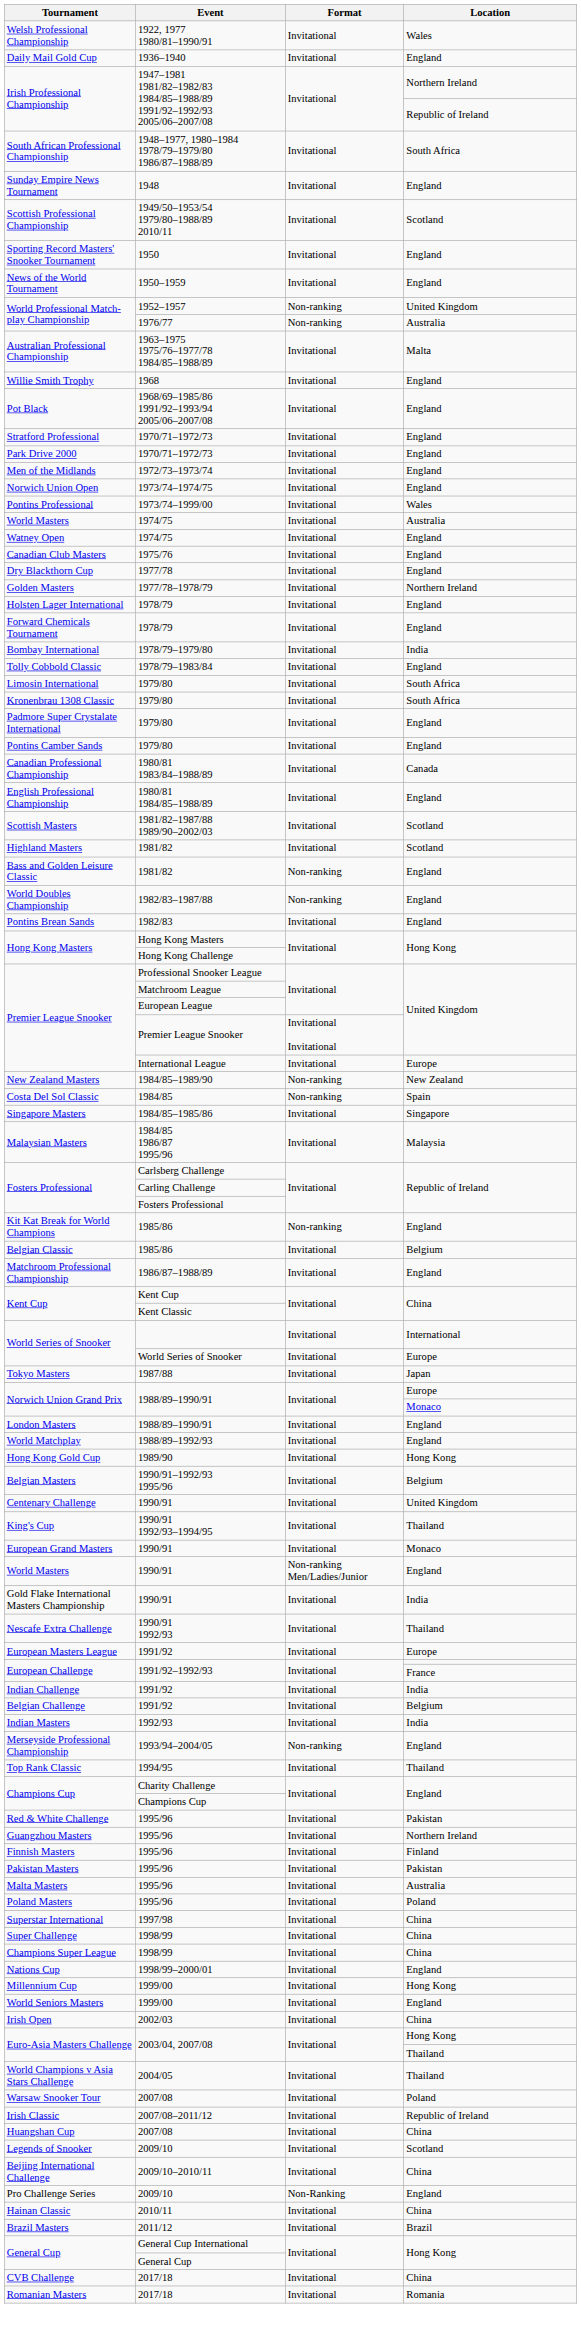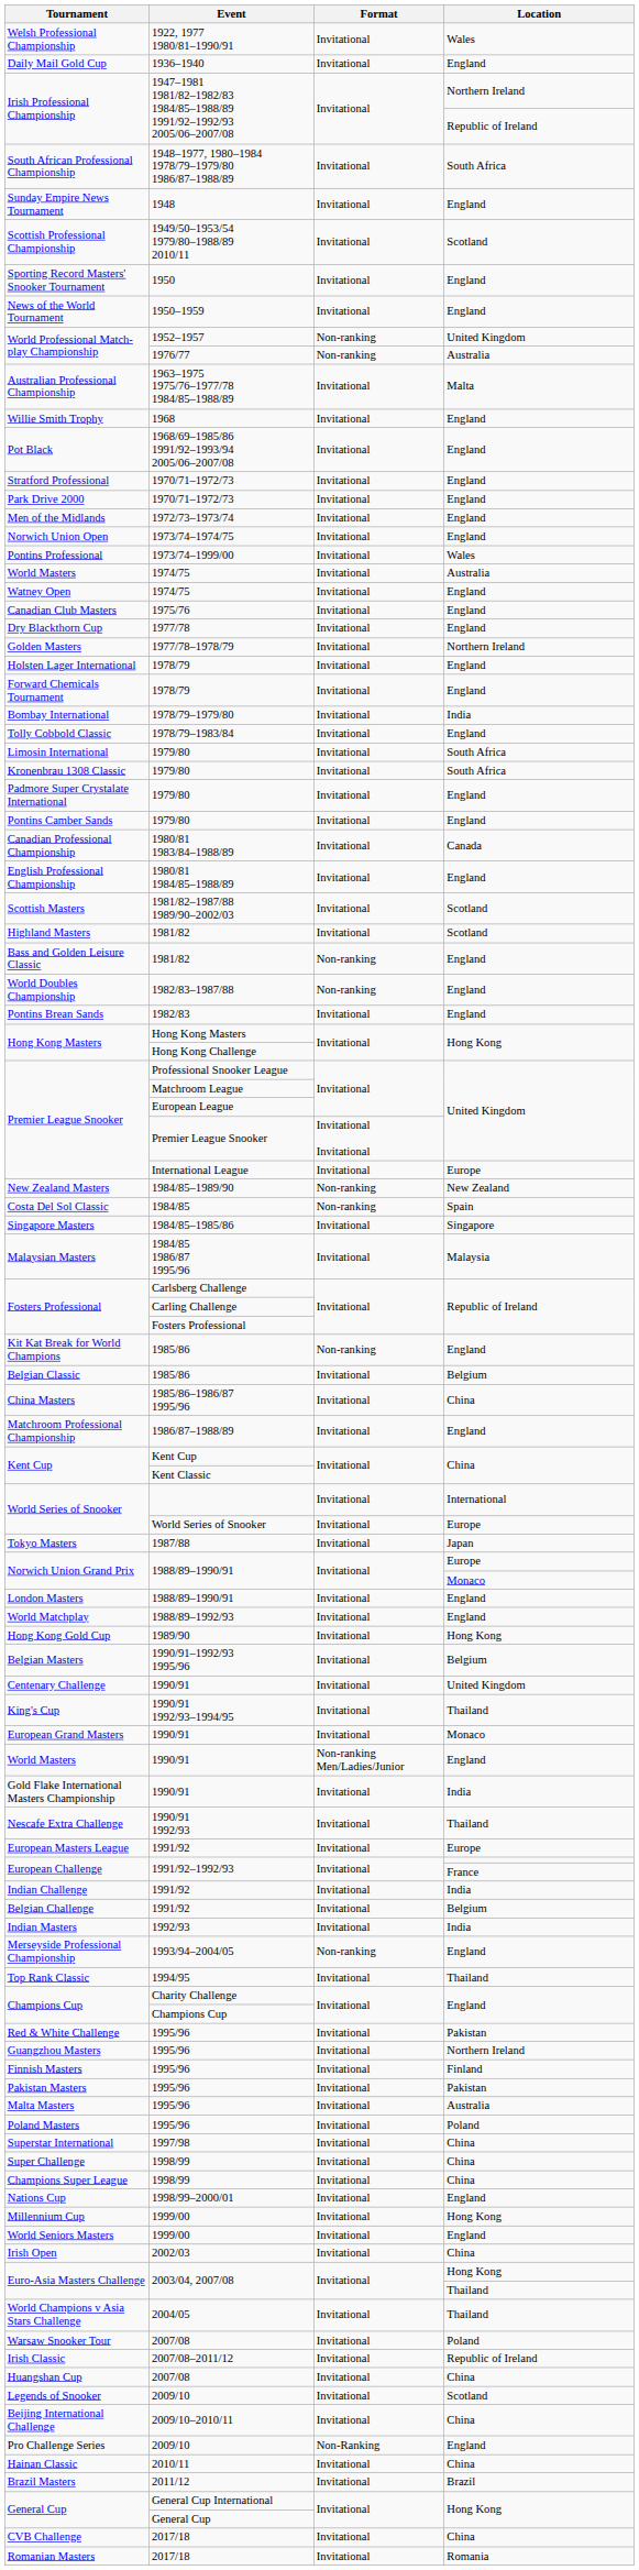 <table class="wikitable">
 <tr>
 <th style="width:20em;">Tournament</th>
 <th style="width:25em;">Event</th>
 <th style="width:15em;">Format</th>
 <th style="width:30em;">Location</th>
 </tr>
 <tr>
 <td><a href='#'>Welsh Professional Championship</a></td>
 <td>1922, 1977  <br> 1980/81–1990/91</td>
 <td>Invitational</td>
 <td>Wales <br> </td>
 </tr>
 <tr>
 <td><a href='#'>Daily Mail Gold Cup</a></td>
 <td>1936–1940</td>
 <td>Invitational</td>
 <td>England </td>
 </tr>
 <tr>
 <td rowspan="2"><a href='#'>Irish Professional Championship</a></td>
 <td rowspan="2">1947–1981  <br> 1981/82–1982/83 <br> 1984/85–1988/89 <br> 1991/92–1992/93 <br> 2005/06–2007/08</td>
 <td rowspan="2">Invitational</td>
 <td>Northern Ireland<br> </td>
 </tr>
 <tr>
 <td>Republic of Ireland<br> </td>
 </tr>
 <tr>
 <td><a href='#'>South African Professional Championship</a></td>
 <td>1948–1977, 1980–1984  <br> 1978/79–1979/80 <br> 1986/87–1988/89</td>
 <td>Invitational</td>
 <td>South Africa <br> </td>
 </tr>
 <tr>
 <td><a href='#'>Sunday Empire News Tournament</a></td>
 <td>1948</td>
 <td>Invitational</td>
 <td>England </td>
 </tr>
 <tr>
 <td><a href='#'>Scottish Professional Championship</a></td>
 <td>1949/50–1953/54 <br> 1979/80–1988/89 <br> 2010/11</td>
 <td>Invitational</td>
 <td>Scotland <br> </td>
 </tr>
 <tr>
 <td><a href='#'>Sporting Record Masters' Snooker Tournament</a></td>
 <td>1950</td>
 <td>Invitational</td>
 <td>England </td>
 </tr>
 <tr>
 <td><a href='#'>News of the World Tournament</a></td>
 <td>1950–1959</td>
 <td>Invitational</td>
 <td>England <br> </td>
 </tr>
 <tr>
 <td rowspan="2"><a href='#'>World Professional Match-play Championship</a></td>
 <td> 1952–1957 </td>
 <td>Non-ranking</td>
 <td>United Kingdom </td>
 </tr>
 <tr>
 <td>1976/77 </td>
 <td>Non-ranking</td>
 <td>Australia </td>
 </tr>
 <tr>
 <td><a href='#'>Australian Professional Championship</a></td>
 <td>1963–1975  <br> 1975/76–1977/78 <br> 1984/85–1988/89</td>
 <td>Invitational</td>
 <td>Malta </td>
 </tr>
 <tr>
 <td><a href='#'>Willie Smith Trophy</a></td>
 <td>1968</td>
 <td>Invitational</td>
 <td>England </td>
 </tr>
 <tr>
 <td><a href='#'>Pot Black</a></td>
 <td>1968/69–1985/86 <br> 1991/92–1993/94 <br> 2005/06–2007/08</td>
 <td>Invitational</td>
 <td>England <br> </td>
 </tr>
 <tr>
 <td><a href='#'>Stratford Professional</a></td>
 <td>1970/71–1972/73</td>
 <td>Invitational</td>
 <td>England <br> </td>
 </tr>
 <tr>
 <td><a href='#'>Park Drive 2000</a></td>
 <td>1970/71–1972/73</td>
 <td>Invitational</td>
 <td>England </td>
 </tr>
 <tr>
 <td><a href='#'>Men of the Midlands</a></td>
 <td>1972/73–1973/74</td>
 <td>Invitational</td>
 <td>England </td>
 </tr>
 <tr>
 <td><a href='#'>Norwich Union Open</a></td>
 <td>1973/74–1974/75</td>
 <td>Invitational</td>
 <td>England </td>
 </tr>
 <tr>
 <td><a href='#'>Pontins Professional</a></td>
 <td>1973/74–1999/00</td>
 <td>Invitational</td>
 <td>Wales </td>
 </tr>
 <tr>
 <td><a href='#'>World Masters</a></td>
 <td>1974/75</td>
 <td>Invitational</td>
 <td>Australia </td>
 </tr>
 <tr>
 <td><a href='#'>Watney Open</a></td>
 <td>1974/75</td>
 <td>Invitational</td>
 <td>England </td>
 </tr>
 <tr>
 <td><a href='#'>Canadian Club Masters</a></td>
 <td>1975/76</td>
 <td>Invitational</td>
 <td>England </td>
 </tr>
 <tr>
 <td><a href='#'>Dry Blackthorn Cup</a></td>
 <td>1977/78</td>
 <td>Invitational</td>
 <td>England </td>
 </tr>
 <tr>
 <td><a href='#'>Golden Masters</a></td>
 <td>1977/78–1978/79</td>
 <td>Invitational</td>
 <td>Northern Ireland </td>
 </tr>
 <tr>
 <td><a href='#'>Holsten Lager International</a></td>
 <td>1978/79</td>
 <td>Invitational</td>
 <td>England </td>
 </tr>
 <tr>
 <td><a href='#'>Forward Chemicals Tournament</a></td>
 <td>1978/79</td>
 <td>Invitational</td>
 <td>England </td>
 </tr>
 <tr>
 <td><a href='#'>Bombay International</a></td>
 <td>1978/79–1979/80</td>
 <td>Invitational</td>
 <td>India </td>
 </tr>
 <tr>
 <td><a href='#'>Tolly Cobbold Classic</a></td>
 <td>1978/79–1983/84</td>
 <td>Invitational</td>
 <td>England </td>
 </tr>
 <tr>
 <td><a href='#'>Limosin International</a></td>
 <td>1979/80</td>
 <td>Invitational</td>
 <td>South Africa </td>
 </tr>
 <tr>
 <td><a href='#'>Kronenbrau 1308 Classic</a></td>
 <td>1979/80</td>
 <td>Invitational</td>
 <td>South Africa </td>
 </tr>
 <tr>
 <td><a href='#'>Padmore Super Crystalate International</a></td>
 <td>1979/80</td>
 <td>Invitational</td>
 <td>England </td>
 </tr>
 <tr>
 <td><a href='#'>Pontins Camber Sands</a></td>
 <td>1979/80</td>
 <td>Invitational</td>
 <td>England </td>
 </tr>
 <tr>
 <td><a href='#'>Canadian Professional Championship</a></td>
 <td>1980/81 <br> 1983/84–1988/89</td>
 <td>Invitational</td>
 <td>Canada </td>
 </tr>
 <tr>
 <td><a href='#'>English Professional Championship</a></td>
 <td>1980/81 <br> 1984/85–1988/89</td>
 <td>Invitational</td>
 <td>England <br> </td>
 </tr>
 <tr>
 <td><a href='#'>Scottish Masters</a></td>
 <td>1981/82–1987/88 <br> 1989/90–2002/03</td>
 <td>Invitational</td>
 <td>Scotland <br> </td>
 </tr>
 <tr>
 <td><a href='#'>Highland Masters</a></td>
 <td>1981/82</td>
 <td>Invitational</td>
 <td>Scotland </td>
 </tr>
 <tr>
 <td><a href='#'>Bass and Golden Leisure Classic</a></td>
 <td>1981/82</td>
 <td>Non-ranking</td>
 <td>England </td>
 </tr>
 <tr>
 <td><a href='#'>World Doubles Championship</a></td>
 <td>1982/83–1987/88</td>
 <td>Non-ranking</td>
 <td>England <br> </td>
 </tr>
 <tr>
 <td><a href='#'>Pontins Brean Sands</a></td>
 <td>1982/83</td>
 <td>Invitational</td>
 <td>England </td>
 </tr>
 <tr>
 <td rowspan="2"><a href='#'>Hong Kong Masters</a></td>
 <td>Hong Kong Masters <br> </td>
 <td rowspan="2">Invitational</td>
 <td rowspan="2">Hong Kong <br> </td>
 </tr>
 <tr>
 <td>Hong Kong Challenge <br> </td>
 </tr>
 <tr>
 <td rowspan="5"><a href='#'>Premier League Snooker</a></td>
 <td>Professional Snooker League <br> </td>
 <td rowspan="3">Invitational</td>
 <td rowspan="4">United Kingdom </td>
 </tr>
 <tr>
 <td>Matchroom League <br> </td>
 </tr>
 <tr>
 <td>European League <br> </td>
 </tr>
 <tr>
 <td>Premier League Snooker <br> </td>
 <td>Invitational  <br>  <br> Invitational </td>
 </tr>
 <tr>
 <td>International League <br> </td>
 <td>Invitational</td>
 <td>Europe </td>
 </tr>
 <tr>
 <td><a href='#'>New Zealand Masters</a></td>
 <td>1984/85–1989/90</td>
 <td>Non-ranking</td>
 <td>New Zealand <br> </td>
 </tr>
 <tr>
 <td><a href='#'>Costa Del Sol Classic</a></td>
 <td>1984/85</td>
 <td>Non-ranking</td>
 <td>Spain </td>
 </tr>
 <tr>
 <td><a href='#'>Singapore Masters</a></td>
 <td>1984/85–1985/86</td>
 <td>Invitational</td>
 <td>Singapore</td>
 </tr>
 <tr>
 <td><a href='#'>Malaysian Masters</a></td>
 <td>1984/85 <br> 1986/87 <br>1995/96</td>
 <td>Invitational</td>
 <td>Malaysia <br> </td>
 </tr>
 <tr>
 <td rowspan="3"><a href='#'>Fosters Professional</a></td>
 <td>Carlsberg Challenge <br> </td>
 <td rowspan="3">Invitational</td>
 <td rowspan="3">Republic of Ireland </td>
 </tr>
 <tr>
 <td>Carling Challenge <br> </td>
 </tr>
 <tr>
 <td>Fosters Professional <br> </td>
 </tr>
 <tr>
 <td><a href='#'>Kit Kat Break for World Champions</a></td>
 <td>1985/86</td>
 <td>Non-ranking</td>
 <td>England </td>
 </tr>
 <tr>
 <td><a href='#'>Belgian Classic</a></td>
 <td>1985/86</td>
 <td>Invitational</td>
 <td>Belgium </td>
+</tr>
+<tr>
+<td><a href='#'>China Masters</a></td>
+<td>1985/86–1986/87<br>1995/96</td>
+<td>Invitational</td>
+<td>China <br> </td>
 </tr>
 <tr>
 <td><a href='#'>Matchroom Professional Championship</a></td>
 <td>1986/87–1988/89</td>
 <td>Invitational</td>
 <td>England </td>
 </tr>
 <tr>
 <td rowspan="2"><a href='#'>Kent Cup</a></td>
 <td>Kent Cup<br></td>
 <td rowspan="2">Invitational</td>
 <td rowspan="2">China <br> </td>
 </tr>
 <tr>
 <td>Kent Classic<br></td>
 </tr>
 <tr>
 <td rowspan="2"><a href='#'>World Series of Snooker</a></td>
 <td> <br>  <br> </td>
 <td>Invitational</td>
 <td>International </td>
 </tr>
 <tr>
 <td>World Series of Snooker <br> </td>
 <td>Invitational</td>
 <td>Europe </td>
 </tr>
 <tr>
 <td><a href='#'>Tokyo Masters</a></td>
 <td>1987/88</td>
 <td>Invitational</td>
 <td>Japan </td>
 </tr>
 <tr>
 <td rowspan="2"><a href='#'>Norwich Union Grand Prix</a></td>
 <td rowspan="2">1988/89–1990/91</td>
 <td rowspan="2">Invitational</td>
 <td>Europe <br> </td>
 </tr>
 <tr>
 <td><a href='#'>Monaco</a> <br> </td>
 </tr>
 <tr>
 <td><a href='#'>London Masters</a></td>
 <td>1988/89–1990/91</td>
 <td>Invitational</td>
 <td>England </td>
 </tr>
 <tr>
 <td><a href='#'>World Matchplay</a></td>
 <td>1988/89–1992/93 </td>
 <td>Invitational</td>
 <td>England <br> </td>
 </tr>
 <tr>
 <td><a href='#'>Hong Kong Gold Cup</a></td>
 <td>1989/90</td>
 <td>Invitational</td>
 <td>Hong Kong </td>
 </tr>
 <tr>
 <td><a href='#'>Belgian Masters</a></td>
 <td>1990/91–1992/93<br>1995/96</td>
 <td>Invitational</td>
 <td>Belgium</td>
 </tr>
 <tr>
 <td><a href='#'>Centenary Challenge</a></td>
 <td>1990/91</td>
 <td>Invitational</td>
 <td>United Kingdom <br> </td>
 </tr>
 <tr>
 <td><a href='#'>King's Cup</a></td>
 <td>1990/91<br>1992/93–1994/95</td>
 <td>Invitational</td>
 <td>Thailand </td>
 </tr>
 <tr>
 <td><a href='#'>European Grand Masters</a></td>
 <td>1990/91</td>
 <td>Invitational</td>
 <td>Monaco </td>
 </tr>
 <tr>
 <td><a href='#'>World Masters</a></td>
 <td>1990/91</td>
 <td>Non-ranking <br> Men/Ladies/Junior</td>
 <td>England </td>
 </tr>
 <tr>
 <td>Gold Flake International Masters Championship</td>
 <td>1990/91</td>
 <td>Invitational</td>
 <td>India </td>
 </tr>
 <tr>
 <td><a href='#'>Nescafe Extra Challenge</a></td>
 <td>1990/91 <br> 1992/93</td>
 <td>Invitational</td>
 <td>Thailand </td>
 </tr>
 <tr>
 <td><a href='#'>European Masters League</a></td>
 <td>1991/92</td>
 <td>Invitational</td>
 <td>Europe </td>
 </tr>
 <tr>
 <td rowspan="2"><a href='#'>European Challenge</a></td>
 <td rowspan="2">1991/92–1992/93</td>
 <td rowspan="2">Invitational</td>
 <td></td>
 </tr>
 <tr>
 <td>France <br> </td>
 </tr>
 <tr>
 <td><a href='#'>Indian Challenge</a></td>
 <td>1991/92</td>
 <td>Invitational</td>
 <td>India </td>
 </tr>
 <tr>
 <td><a href='#'>Belgian Challenge</a></td>
 <td>1991/92</td>
 <td>Invitational</td>
 <td>Belgium </td>
 </tr>
 <tr>
 <td><a href='#'>Indian Masters</a></td>
 <td>1992/93</td>
 <td>Invitational</td>
 <td>India </td>
 </tr>
 <tr>
 <td><a href='#'>Merseyside Professional Championship</a></td>
 <td>1993/94–2004/05</td>
 <td>Non-ranking</td>
 <td>England <br> </td>
 </tr>
 <tr>
 <td><a href='#'>Top Rank Classic</a></td>
 <td>1994/95</td>
 <td>Invitational</td>
 <td>Thailand </td>
 </tr>
 <tr>
 <td rowspan="2"><a href='#'>Champions Cup</a></td>
 <td>Charity Challenge <br> </td>
 <td rowspan="2">Invitational</td>
 <td rowspan="2">England <br> </td>
 </tr>
 <tr>
 <td>Champions Cup <br> </td>
 </tr>
 <tr>
 <td><a href='#'>Red & White Challenge</a></td>
 <td>1995/96</td>
 <td>Invitational</td>
 <td>Pakistan </td>
 </tr>
 <tr>
 <td><a href='#'>Guangzhou Masters</a></td>
 <td>1995/96</td>
 <td>Invitational</td>
 <td>Northern Ireland </td>
 </tr>
 <tr>
 <td><a href='#'>Finnish Masters</a></td>
 <td>1995/96</td>
 <td>Invitational</td>
 <td>Finland</td>
 </tr>
 <tr>
 <td><a href='#'>Pakistan Masters</a></td>
 <td>1995/96</td>
 <td>Invitational</td>
 <td>Pakistan</td>
 </tr>
 <tr>
 <td><a href='#'>Malta Masters</a></td>
 <td>1995/96</td>
 <td>Invitational</td>
 <td>Australia <br> </td>
 </tr>
 <tr>
 <td><a href='#'>Poland Masters</a></td>
 <td>1995/96</td>
 <td>Invitational</td>
 <td>Poland</td>
 </tr>
 <tr>
 <td><a href='#'>Superstar International</a></td>
 <td>1997/98</td>
 <td>Invitational</td>
 <td>China </td>
 </tr>
 <tr>
 <td><a href='#'>Super Challenge</a></td>
 <td>1998/99</td>
 <td>Invitational</td>
 <td>China </td>
 </tr>
 <tr>
 <td><a href='#'>Champions Super League</a></td>
 <td>1998/99</td>
 <td>Invitational</td>
 <td>China </td>
 </tr>
 <tr>
 <td><a href='#'>Nations Cup</a></td>
 <td>1998/99–2000/01</td>
 <td>Invitational</td>
 <td>England <br> </td>
 </tr>
 <tr>
 <td><a href='#'>Millennium Cup</a></td>
 <td>1999/00</td>
 <td>Invitational</td>
 <td>Hong Kong </td>
 </tr>
 <tr>
 <td><a href='#'>World Seniors Masters</a></td>
 <td>1999/00</td>
 <td>Invitational</td>
 <td>England </td>
 </tr>
 <tr>
 <td><a href='#'>Irish Open</a></td>
 <td>2002/03</td>
 <td>Invitational</td>
 <td>China </td>
 </tr>
 <tr>
 <td rowspan="2"><a href='#'>Euro-Asia Masters Challenge</a></td>
 <td rowspan="2">2003/04, 2007/08</td>
 <td rowspan="2">Invitational</td>
 <td>Hong Kong <br> </td>
 </tr>
 <tr>
 <td>Thailand <br> </td>
 </tr>
 <tr>
 <td><a href='#'>World Champions v Asia Stars Challenge</a></td>
 <td>2004/05</td>
 <td>Invitational</td>
 <td>Thailand </td>
 </tr>
 <tr>
 <td><a href='#'>Warsaw Snooker Tour</a></td>
 <td>2007/08</td>
 <td>Invitational</td>
 <td>Poland </td>
 </tr>
 <tr>
 <td><a href='#'>Irish Classic</a></td>
 <td>2007/08–2011/12</td>
 <td>Invitational</td>
 <td>Republic of Ireland <br> </td>
 </tr>
 <tr>
 <td><a href='#'>Huangshan Cup</a></td>
 <td>2007/08</td>
 <td>Invitational</td>
 <td>China </td>
 </tr>
 <tr>
 <td><a href='#'>Legends of Snooker</a></td>
 <td>2009/10</td>
 <td>Invitational</td>
 <td>Scotland </td>
 </tr>
 <tr>
 <td><a href='#'>Beijing International Challenge</a></td>
 <td>2009/10–2010/11</td>
 <td>Invitational</td>
 <td>China </td>
 </tr>
 <tr>
 <td>Pro Challenge Series</td>
 <td>2009/10</td>
 <td>Non-Ranking</td>
 <td>England <br> </td>
 </tr>
 <tr>
 <td><a href='#'>Hainan Classic</a></td>
 <td>2010/11</td>
 <td>Invitational</td>
 <td>China </td>
 </tr>
 <tr>
 <td><a href='#'>Brazil Masters</a></td>
 <td>2011/12</td>
 <td>Invitational</td>
 <td>Brazil </td>
 </tr>
 <tr>
 <td rowspan="2"><a href='#'>General Cup</a></td>
 <td>General Cup International <br> </td>
 <td rowspan="2">Invitational</td>
 <td rowspan="2">Hong Kong </td>
 </tr>
 <tr>
 <td>General Cup <br> </td>
 </tr>
 <tr>
 <td><a href='#'>CVB Challenge</a></td>
 <td>2017/18</td>
 <td>Invitational</td>
 <td>China </td>
 </tr>
 <tr>
 <td><a href='#'>Romanian Masters</a></td>
 <td>2017/18</td>
 <td>Invitational</td>
 <td>Romania </td>
 </tr>
 </table>
